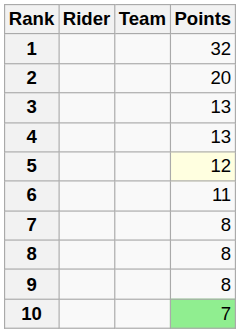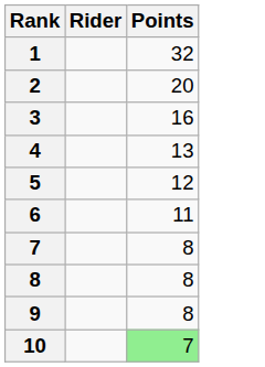 <table class="wikitable" margin-bottom:0;">
 <tr>
 <th scope="col">Rank</th>
 <th scope="col">Rider</th>
-<th scope="col">Team</th>
 <th scope="col">Points</th>
 </tr>
 <tr>
 <th scope="row">1</th>
 <td> </td>
-<td></td>
 <td align="right">32</td>
 </tr>
 <tr>
 <th scope="row">2</th>
 <td> </td>
-<td></td>
 <td align="right">20</td>
 </tr>
 <tr>
 <th scope="row">3</th>
 <td></td>
-<td></td>
-<td align="right">13</td>
+<td align="right">16</td>
 </tr>
 <tr>
 <th scope="row">4</th>
-<td></td>
 <td></td>
 <td align="right">13</td>
 </tr>
 <tr>
 <th scope="row">5</th>
 <td></td>
-<td></td>
-<td align="right" style="background: lightyellow;">12</td>
+<td align="right">12</td>
 </tr>
 <tr>
 <th scope="row">6</th>
-<td></td>
 <td></td>
 <td align="right">11</td>
 </tr>
 <tr>
 <th scope="row">7</th>
 <td></td>
-<td></td>
 <td align="right">8</td>
 </tr>
 <tr>
 <th scope="row">8</th>
-<td></td>
 <td></td>
 <td align="right">8</td>
 </tr>
 <tr>
 <th scope="row">9</th>
 <td></td>
-<td></td>
 <td align="right">8</td>
 </tr>
 <tr>
 <th scope="row">10</th>
 <td></td>
-<td></td>
 <td align="right" style="background: lightgreen;">7</td>
 </tr>
 </table>
